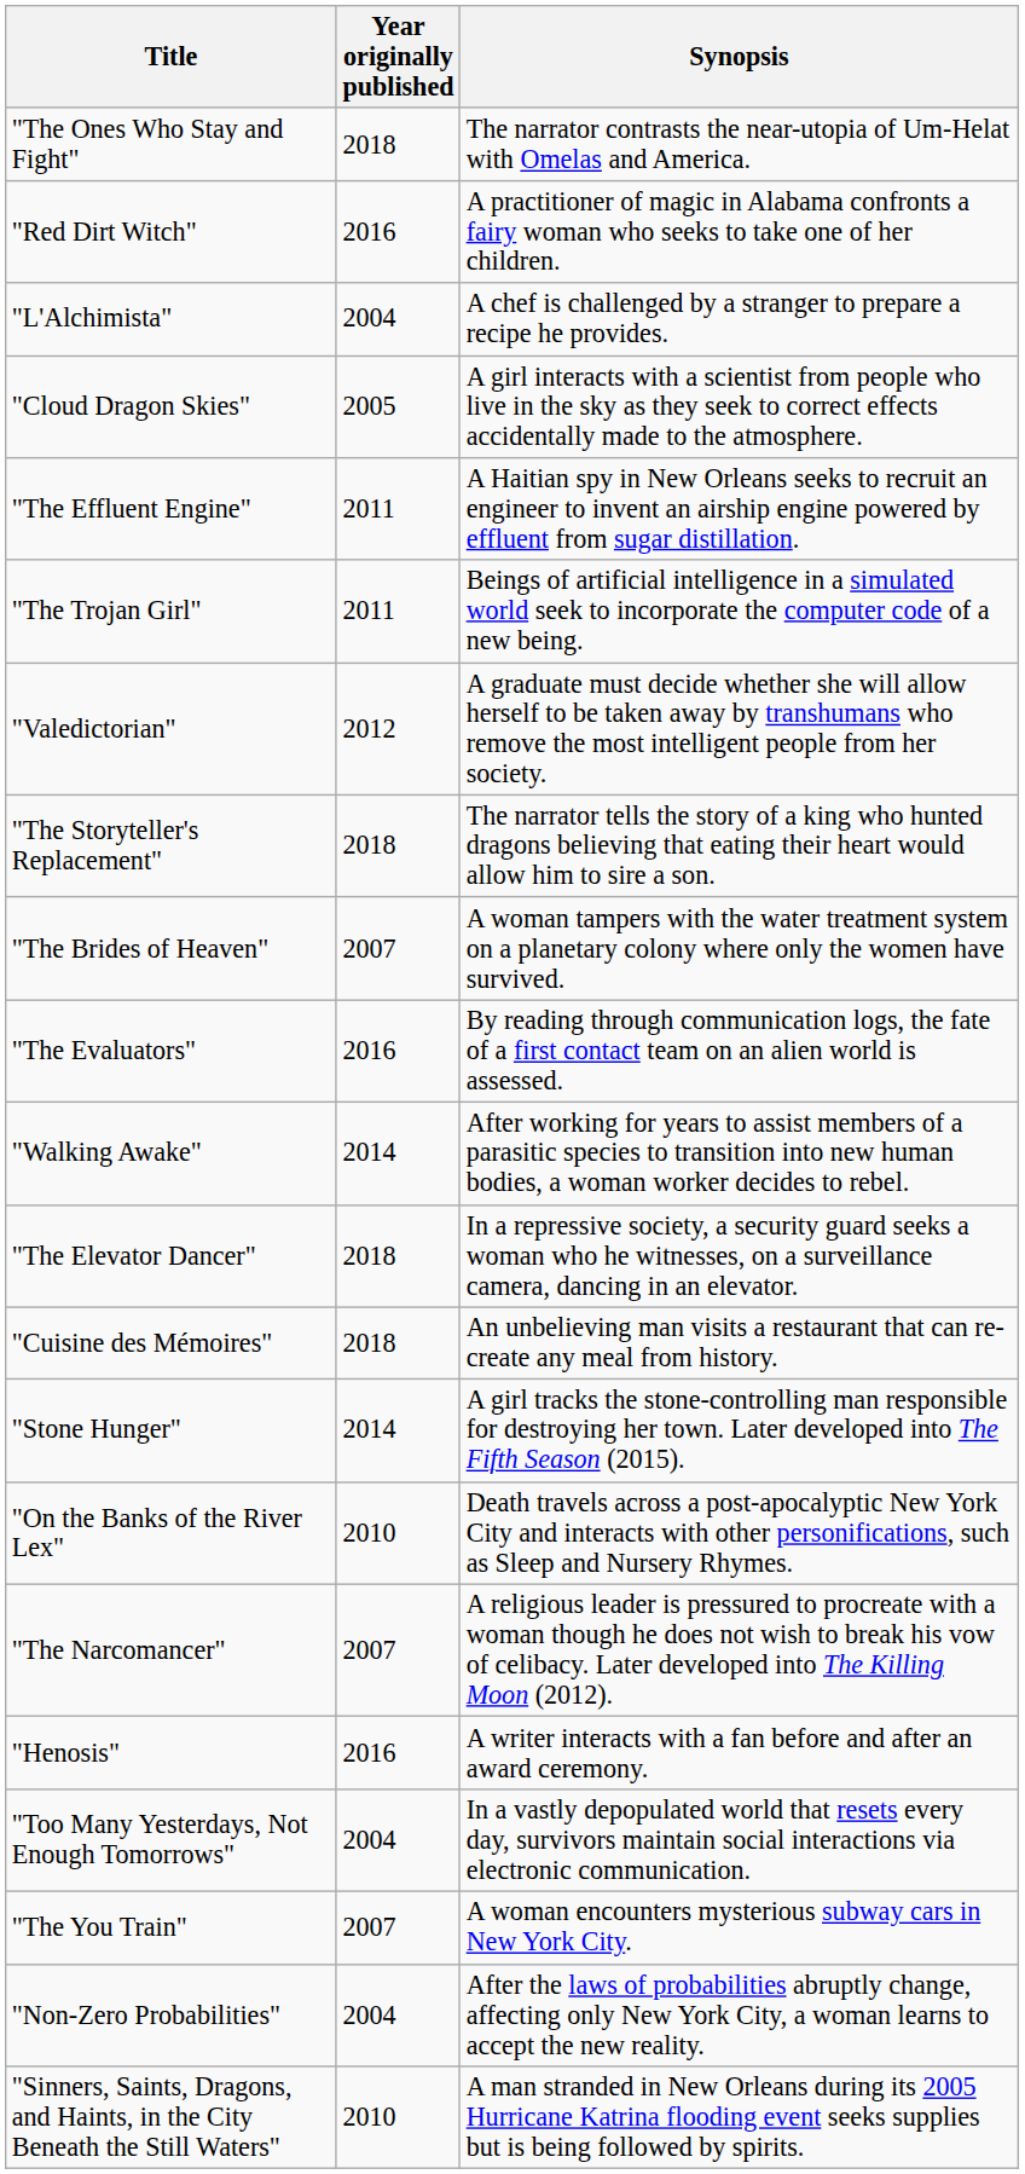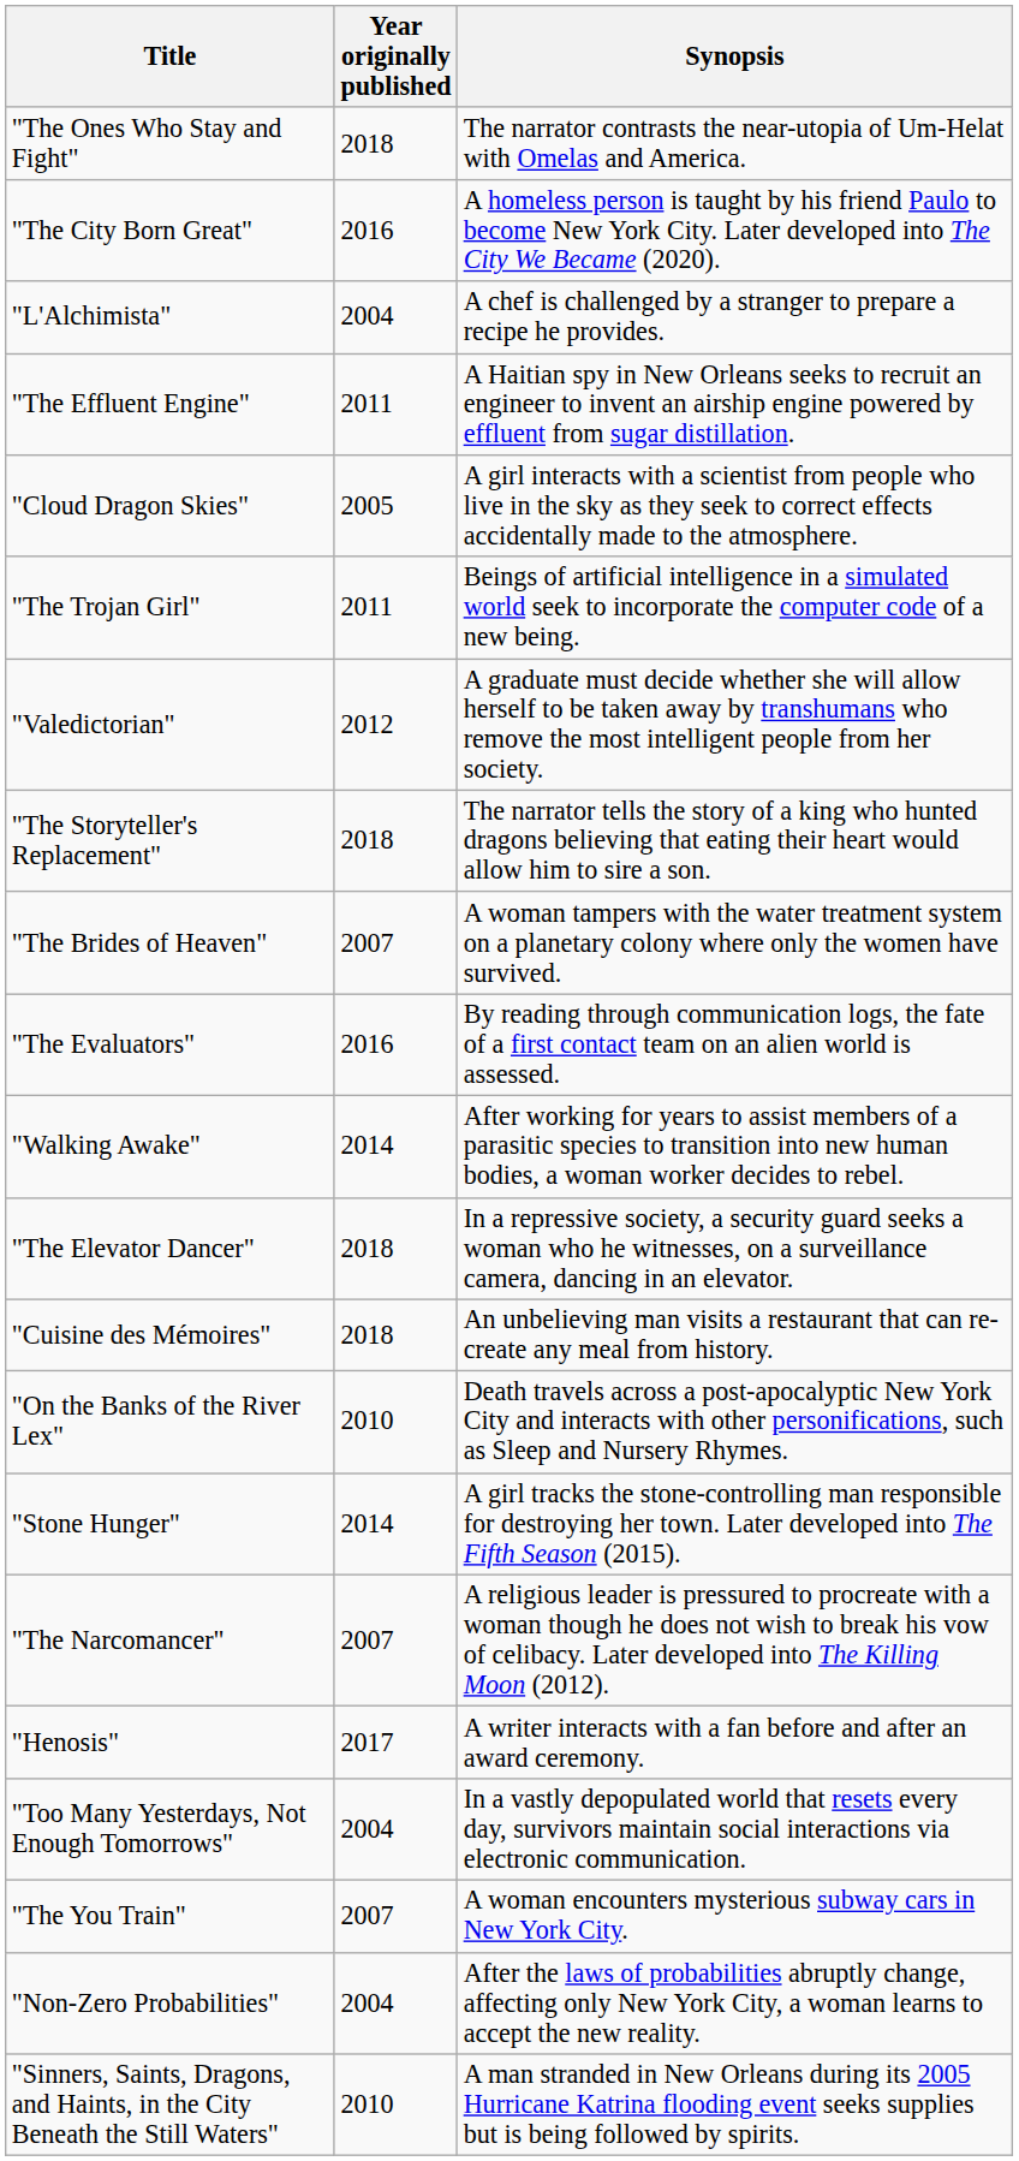 <table class="wikitable">
 <tr>
 <th>Title</th>
 <th>Year<br>originally<br>published</th>
 <th>Synopsis</th>
 </tr>
 <tr>
 <td>"The Ones Who Stay and Fight"</td>
 <td>2018</td>
 <td>The narrator contrasts the near-utopia of Um-Helat with <a href='#'>Omelas</a> and America.</td>
 </tr>
 <tr>
-<td>"Red Dirt Witch"</td>
+<td>"The City Born Great"</td>
 <td>2016</td>
-<td>A practitioner of magic in Alabama confronts a <a href='#'>fairy</a> woman who seeks to take one of her children.</td>
+<td>A <a href='#'>homeless person</a> is taught by his friend <a href='#'>Paulo</a> to <a href='#'>become</a> New York City. Later developed into <em><a href='#'>The City We Became</a></em> (2020).</td>
 </tr>
 <tr>
 <td>"L'Alchimista"</td>
 <td>2004</td>
 <td>A chef is challenged by a stranger to prepare a recipe he provides.</td>
 </tr>
 <tr>
+<td>"The Effluent Engine"</td>
+<td>2011</td>
+<td>A Haitian spy in New Orleans seeks to recruit an engineer to invent an airship engine powered by <a href='#'>effluent</a> from <a href='#'>sugar distillation</a>.</td>
+</tr>
+<tr>
 <td>"Cloud Dragon Skies"</td>
 <td>2005</td>
 <td>A girl interacts with a scientist from people who live in the sky as they seek to correct effects accidentally made to the atmosphere.</td>
-</tr>
-<tr>
-<td>"The Effluent Engine"</td>
-<td>2011</td>
-<td>A Haitian spy in New Orleans seeks to recruit an engineer to invent an airship engine powered by <a href='#'>effluent</a> from <a href='#'>sugar distillation</a>.</td>
 </tr>
 <tr>
 <td>"The Trojan Girl"</td>
 <td>2011</td>
 <td>Beings of artificial intelligence in a <a href='#'>simulated world</a> seek to incorporate the <a href='#'>computer code</a> of a new being.</td>
 </tr>
 <tr>
 <td>"Valedictorian"</td>
 <td>2012</td>
 <td>A graduate must decide whether she will allow herself to be taken away by <a href='#'>transhumans</a> who remove the most intelligent people from her society.</td>
 </tr>
 <tr>
 <td>"The Storyteller's Replacement"</td>
 <td>2018</td>
 <td>The narrator tells the story of a king who hunted dragons believing that eating their heart would allow him to sire a son.</td>
 </tr>
 <tr>
 <td>"The Brides of Heaven"</td>
 <td>2007</td>
 <td>A woman tampers with the water treatment system on a planetary colony where only the women have survived.</td>
 </tr>
 <tr>
 <td>"The Evaluators"</td>
 <td>2016</td>
 <td>By reading through communication logs, the fate of a <a href='#'>first contact</a> team on an alien world is assessed.</td>
 </tr>
 <tr>
 <td>"Walking Awake"</td>
 <td>2014</td>
 <td>After working for years to assist members of a parasitic species to transition into new human bodies, a woman worker decides to rebel.</td>
 </tr>
 <tr>
 <td>"The Elevator Dancer"</td>
 <td>2018</td>
 <td>In a repressive society, a security guard seeks a woman who he witnesses, on a surveillance camera, dancing in an elevator.</td>
 </tr>
 <tr>
 <td>"Cuisine des Mémoires"</td>
 <td>2018</td>
 <td>An unbelieving man visits a restaurant that can re-create any meal from history.</td>
 </tr>
 <tr>
+<td>"On the Banks of the River Lex"</td>
+<td>2010</td>
+<td>Death travels across a post-apocalyptic New York City and interacts with other <a href='#'>personifications</a>, such as Sleep and Nursery Rhymes.</td>
+</tr>
+<tr>
 <td>"Stone Hunger"</td>
 <td>2014</td>
 <td>A girl tracks the stone-controlling man responsible for destroying her town. Later developed into <em><a href='#'>The Fifth Season</a></em> (2015).</td>
-</tr>
-<tr>
-<td>"On the Banks of the River Lex"</td>
-<td>2010</td>
-<td>Death travels across a post-apocalyptic New York City and interacts with other <a href='#'>personifications</a>, such as Sleep and Nursery Rhymes.</td>
 </tr>
 <tr>
 <td>"The Narcomancer"</td>
 <td>2007</td>
 <td>A religious leader is pressured to procreate with a woman though he does not wish to break his vow of celibacy. Later developed into <em><a href='#'>The Killing Moon</a></em> (2012).</td>
 </tr>
 <tr>
 <td>"Henosis"</td>
-<td>2016</td>
+<td>2017</td>
 <td>A writer interacts with a fan before and after an award ceremony.</td>
 </tr>
 <tr>
 <td>"Too Many Yesterdays, Not Enough Tomorrows"</td>
 <td>2004</td>
 <td>In a vastly depopulated world that <a href='#'>resets</a> every day, survivors maintain social interactions via electronic communication.</td>
 </tr>
 <tr>
 <td>"The You Train"</td>
 <td>2007</td>
 <td>A woman encounters mysterious <a href='#'>subway cars in New York City</a>.</td>
 </tr>
 <tr>
 <td>"Non-Zero Probabilities"</td>
 <td>2004</td>
 <td>After the <a href='#'>laws of probabilities</a> abruptly change, affecting only New York City, a woman learns to accept the new reality.</td>
 </tr>
 <tr>
 <td>"Sinners, Saints, Dragons, and Haints, in the City Beneath the Still Waters"</td>
 <td>2010</td>
 <td>A man stranded in New Orleans during its <a href='#'>2005 Hurricane Katrina flooding event</a> seeks supplies but is being followed by spirits.</td>
 </tr>
 </table>
